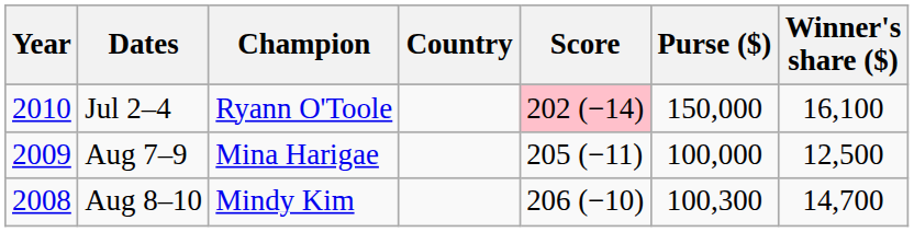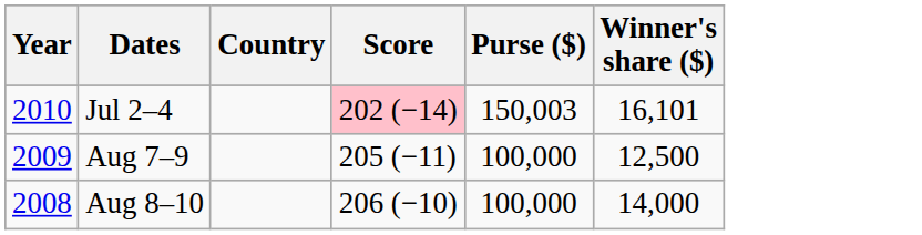 <table class="wikitable">
 <tr>
 <th>Year</th>
 <th>Dates</th>
-<th>Champion</th>
 <th>Country</th>
 <th>Score</th>
 <th>Purse ($)</th>
 <th>Winner's<br>share ($)</th>
 </tr>
 <tr>
 <td><a href='#'>2010</a></td>
 <td>Jul 2–4</td>
-<td><a href='#'>Ryann O'Toole</a></td>
 <td></td>
 <td style="background: pink;">202 (−14)</td>
-<td align=center>150,000</td>
-<td align=center>16,100</td>
+<td align=center>150,003</td>
+<td align=center>16,101</td>
 </tr>
 <tr>
 <td><a href='#'>2009</a></td>
 <td>Aug 7–9</td>
-<td><a href='#'>Mina Harigae </a></td>
 <td></td>
 <td>205 (−11)</td>
 <td align=center>100,000</td>
 <td align=center>12,500</td>
 </tr>
 <tr>
 <td><a href='#'>2008</a></td>
 <td>Aug 8–10</td>
-<td><a href='#'>Mindy Kim</a></td>
 <td></td>
 <td>206 (−10)</td>
-<td align=center>100,300</td>
-<td align=center>14,700</td>
+<td align=center>100,000</td>
+<td align=center>14,000</td>
 </tr>
 </table>
